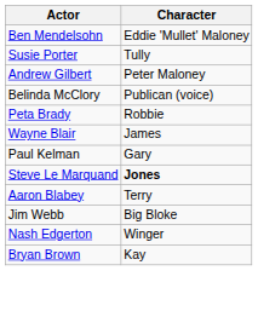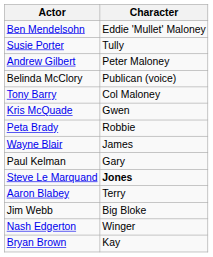 <table class="wikitable">
 <tr>
 <th>Actor</th>
 <th>Character</th>
 </tr>
 <tr>
 <td><a href='#'>Ben Mendelsohn</a></td>
 <td>Eddie 'Mullet' Maloney</td>
 </tr>
 <tr>
 <td><a href='#'>Susie Porter</a></td>
 <td>Tully</td>
 </tr>
 <tr>
 <td><a href='#'>Andrew Gilbert</a></td>
 <td>Peter Maloney</td>
 </tr>
 <tr>
 <td>Belinda McClory</td>
 <td>Publican (voice)</td>
+</tr>
+<tr>
+<td><a href='#'>Tony Barry</a></td>
+<td>Col Maloney</td>
+</tr>
+<tr>
+<td><a href='#'>Kris McQuade</a></td>
+<td>Gwen</td>
 </tr>
 <tr>
 <td><a href='#'>Peta Brady</a></td>
 <td>Robbie</td>
 </tr>
 <tr>
 <td><a href='#'>Wayne Blair</a></td>
 <td>James</td>
 </tr>
 <tr>
 <td>Paul Kelman</td>
 <td>Gary</td>
 </tr>
 <tr>
 <td><a href='#'>Steve Le Marquand</a></td>
 <td><strong>Jones</strong></td>
 </tr>
 <tr>
 <td><a href='#'>Aaron Blabey</a></td>
 <td>Terry</td>
 </tr>
 <tr>
 <td>Jim Webb</td>
 <td>Big Bloke</td>
 </tr>
 <tr>
 <td><a href='#'>Nash Edgerton</a></td>
 <td>Winger</td>
 </tr>
 <tr>
 <td><a href='#'>Bryan Brown</a></td>
 <td>Kay</td>
 </tr>
 </table>
